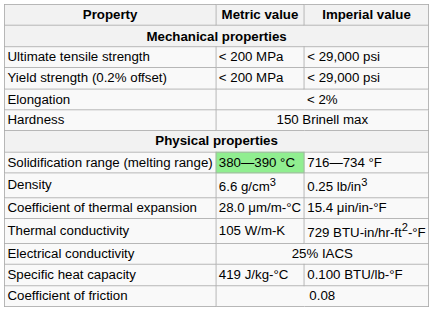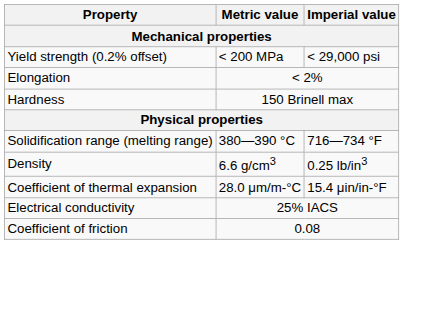 <table class="wikitable">
 <tr>
 <th>Property</th>
 <th>Metric value</th>
 <th>Imperial value</th>
 </tr>
 <tr>
 <th colspan=3>Mechanical properties</th>
-</tr>
-<tr>
-<td>Ultimate tensile strength</td>
-<td>< 200 MPa</td>
-<td>< 29,000 psi</td>
 </tr>
 <tr>
 <td>Yield strength (0.2% offset)</td>
 <td>< 200 MPa</td>
 <td>< 29,000 psi</td>
 </tr>
 <tr>
 <td>Elongation</td>
 <td colspan=2 align="center">< 2%</td>
 </tr>
 <tr>
 <td>Hardness</td>
 <td colspan=2 align="center">150 Brinell max</td>
 </tr>
 <tr>
 <th colspan=3>Physical properties</th>
 </tr>
 <tr>
 <td>Solidification range (melting range)</td>
-<td style="background: lightgreen;">380—390 °C</td>
+<td>380—390 °C</td>
 <td>716—734 °F</td>
 </tr>
 <tr>
 <td>Density</td>
 <td>6.6 g/cm<sup>3</sup></td>
 <td>0.25 lb/in<sup>3</sup></td>
 </tr>
 <tr>
 <td>Coefficient of thermal expansion</td>
 <td>28.0 μm/m-°C</td>
 <td>15.4 μin/in-°F</td>
 </tr>
 <tr>
-<td>Thermal conductivity</td>
-<td>105 W/m-K</td>
-<td>729 BTU-in/hr-ft<sup>2</sup>-°F</td>
-</tr>
-<tr>
 <td>Electrical conductivity</td>
 <td colspan=2 align="center">25% IACS</td>
-</tr>
-<tr>
-<td>Specific heat capacity</td>
-<td>419 J/kg-°C</td>
-<td>0.100 BTU/lb-°F</td>
 </tr>
 <tr>
 <td>Coefficient of friction</td>
 <td colspan=2 align="center">0.08</td>
 </tr>
 </table>
